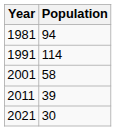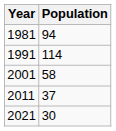 <table class=wikitable>
 <tr>
 <th>Year</th>
 <th>Population</th>
 </tr>
 <tr>
 <td>1981</td>
 <td>94</td>
 </tr>
 <tr>
 <td>1991</td>
 <td>114</td>
 </tr>
 <tr>
 <td>2001</td>
 <td>58</td>
 </tr>
 <tr>
 <td>2011</td>
-<td>39</td>
+<td>37</td>
 </tr>
 <tr>
 <td>2021</td>
 <td>30</td>
 </tr>
 </table>
